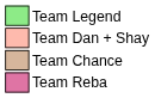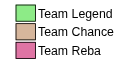 <table class="toccolours" style="font-size: 95%; white-space: nowrap; margin-right: auto; margin-left: auto">
 <tr>
 <td style="background:#8deb87; border:1px solid black">     </td>
 <td>Team Legend</td>
-</tr>
-<tr>
-<td style="background:#febaad; border:1px solid black">     </td>
-<td>Team Dan + Shay</td>
 </tr>
 <tr>
 <td style="background:#d6b69c; border:1px solid black">     </td>
 <td>Team Chance</td>
 </tr>
 <tr>
 <td style="background:#df74a4; border:1px solid black">     </td>
 <td>Team Reba</td>
 </tr>
 </table>
